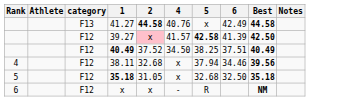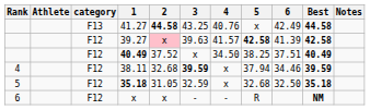 <table class="wikitable sortable" style="text-align:center">
 <tr>
 <th>Rank</th>
 <th>Athlete</th>
 <th>category</th>
 <th>1</th>
 <th>2</th>
+<th>3</th>
 <th>4</th>
 <th>5</th>
 <th>6</th>
 <th>Best</th>
 <th>Notes</th>
 </tr>
 <tr>
 <td></td>
 <td style="text-align:left"></td>
 <td>F13</td>
 <td>41.27</td>
 <td><strong>44.58</strong></td>
+<td>43.25</td>
 <td>40.76</td>
 <td>x</td>
 <td>42.49</td>
 <td><strong>44.58</strong></td>
 <td></td>
 </tr>
 <tr>
 <td></td>
 <td style="text-align:left"></td>
 <td>F12</td>
 <td>39.27</td>
 <td style="background: pink;">x</td>
+<td>39.63</td>
 <td>41.57</td>
 <td><strong>42.58</strong></td>
 <td>41.39</td>
-<td><strong>42.50</strong></td>
+<td><strong>42.58</strong></td>
 <td></td>
 </tr>
 <tr>
 <td></td>
 <td style="text-align:left"></td>
 <td>F12</td>
 <td><strong>40.49</strong></td>
 <td>37.52</td>
+<td>x</td>
 <td>34.50</td>
 <td>38.25</td>
 <td>37.51</td>
 <td><strong>40.49</strong></td>
 <td></td>
 </tr>
 <tr>
 <td>4</td>
 <td style="text-align:left"></td>
 <td>F12</td>
 <td>38.11</td>
 <td>32.68</td>
+<td><strong>39.59</strong></td>
 <td>x</td>
 <td>37.94</td>
 <td>34.46</td>
-<td><strong>39.56</strong></td>
+<td><strong>39.59</strong></td>
 <td></td>
 </tr>
 <tr>
 <td>5</td>
 <td style="text-align:left"></td>
 <td>F12</td>
 <td><strong>35.18</strong></td>
 <td>31.05</td>
+<td>32.59</td>
 <td>x</td>
 <td>32.68</td>
 <td>32.50</td>
 <td><strong>35.18</strong></td>
 <td></td>
 </tr>
 <tr>
 <td>6</td>
 <td style="text-align:left"></td>
 <td>F12</td>
 <td>x</td>
 <td>x</td>
 <td>-</td>
+<td>-</td>
 <td>R</td>
 <td></td>
 <td><strong>NM</strong></td>
 <td></td>
 </tr>
 </table>
